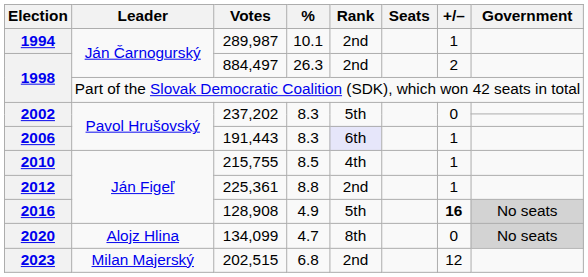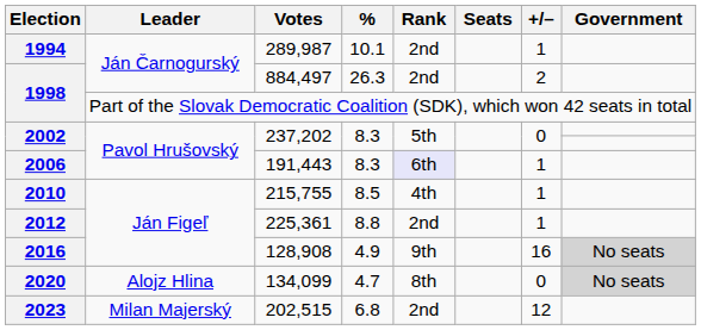 <table class="wikitable" style="text-align:center">
 <tr>
 <th>Election</th>
 <th>Leader</th>
 <th>Votes</th>
 <th>%</th>
 <th>Rank</th>
 <th>Seats</th>
 <th>+/–</th>
 <th>Government</th>
 </tr>
 <tr>
 <th><a href='#'>1994</a></th>
 <td rowspan="2"><a href='#'>Ján Čarnogurský</a></td>
 <td>289,987</td>
 <td>10.1</td>
 <td> 2nd</td>
 <td></td>
 <td> 1</td>
 <td></td>
 </tr>
 <tr>
 <th rowspan="2"><a href='#'>1998</a></th>
 <td>884,497</td>
 <td>26.3</td>
 <td> 2nd</td>
 <td></td>
 <td> 2</td>
 <td></td>
 </tr>
 <tr>
 <td colspan=7>Part of the <a href='#'>Slovak Democratic Coalition</a> (SDK), which won 42 seats in total</td>
 </tr>
 <tr>
 <th rowspan="2"><a href='#'>2002</a></th>
 <td rowspan="3"><a href='#'>Pavol Hrušovský</a></td>
 <td rowspan="2">237,202</td>
 <td rowspan="2">8.3</td>
 <td rowspan="2"> 5th</td>
 <td rowspan="2"></td>
 <td rowspan="2"> 0</td>
 <td></td>
 </tr>
 <tr>
 <td></td>
 </tr>
 <tr>
 <th><a href='#'>2006</a></th>
 <td>191,443</td>
 <td>8.3</td>
 <td style="background: lavender;"> 6th</td>
 <td></td>
 <td> 1</td>
 <td></td>
 </tr>
 <tr>
 <th><a href='#'>2010</a></th>
 <td rowspan="3"><a href='#'>Ján Figeľ</a></td>
 <td>215,755</td>
 <td>8.5</td>
 <td> 4th</td>
 <td></td>
 <td> 1</td>
 <td></td>
 </tr>
 <tr>
 <th><a href='#'>2012</a></th>
 <td>225,361</td>
 <td>8.8</td>
 <td> 2nd</td>
 <td></td>
 <td> 1</td>
 <td></td>
 </tr>
 <tr>
 <th><a href='#'>2016</a></th>
 <td>128,908</td>
 <td>4.9</td>
-<td> 5th</td>
+<td> 9th</td>
 <td></td>
-<td><strong> 16</strong></td>
+<td> 16</td>
 <td style="background:Lightgray;" align=center>No seats</td>
 </tr>
 <tr>
 <th><a href='#'>2020</a></th>
 <td><a href='#'>Alojz Hlina</a></td>
 <td>134,099</td>
 <td>4.7</td>
 <td> 8th</td>
 <td></td>
 <td> 0</td>
 <td style="background:Lightgray;" align=center>No seats</td>
 </tr>
 <tr>
 <th><a href='#'>2023</a></th>
 <td><a href='#'>Milan Majerský</a></td>
 <td>202,515</td>
 <td>6.8</td>
 <td> 2nd</td>
 <td></td>
 <td> 12</td>
 <td></td>
 </tr>
 </table>
